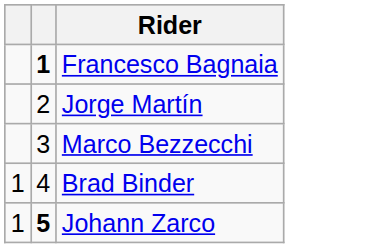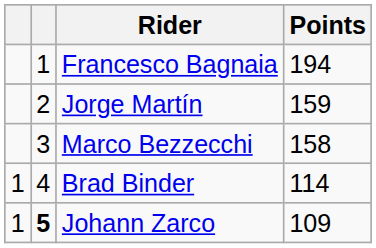 <table class="wikitable" style="font-size: 95%;">
 <tr>
 <th></th>
 <th></th>
 <th>Rider</th>
+<th>Points</th>
 </tr>
 <tr>
 <td></td>
-<td align=center><strong>1</strong></td>
+<td align=center>1</td>
 <td> <a href='#'>Francesco Bagnaia</a></td>
+<td align=left>194</td>
 </tr>
 <tr>
 <td></td>
 <td align=center>2</td>
 <td> <a href='#'>Jorge Martín</a></td>
+<td align=left>159</td>
 </tr>
 <tr>
 <td></td>
 <td align=center>3</td>
 <td> <a href='#'>Marco Bezzecchi</a></td>
+<td align=left>158</td>
 </tr>
 <tr>
 <td> 1</td>
 <td align=center>4</td>
 <td> <a href='#'>Brad Binder</a></td>
+<td align=left>114</td>
 </tr>
 <tr>
 <td> 1</td>
 <td align=center><strong>5</strong></td>
 <td> <a href='#'>Johann Zarco</a></td>
+<td align=left>109</td>
 </tr>
 </table>
